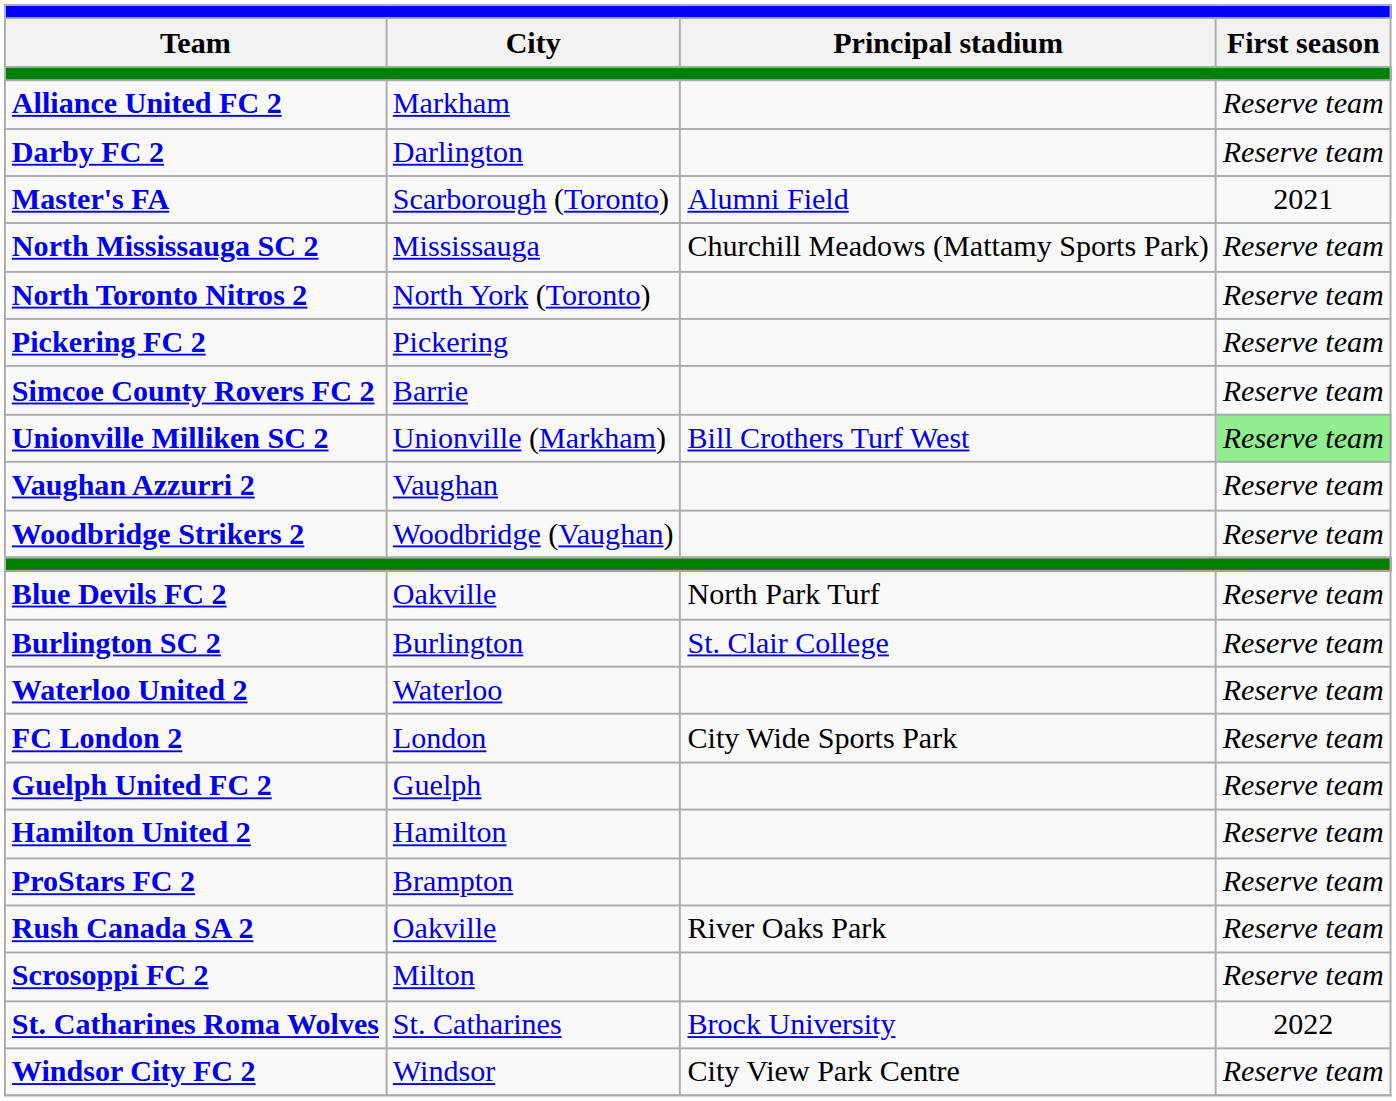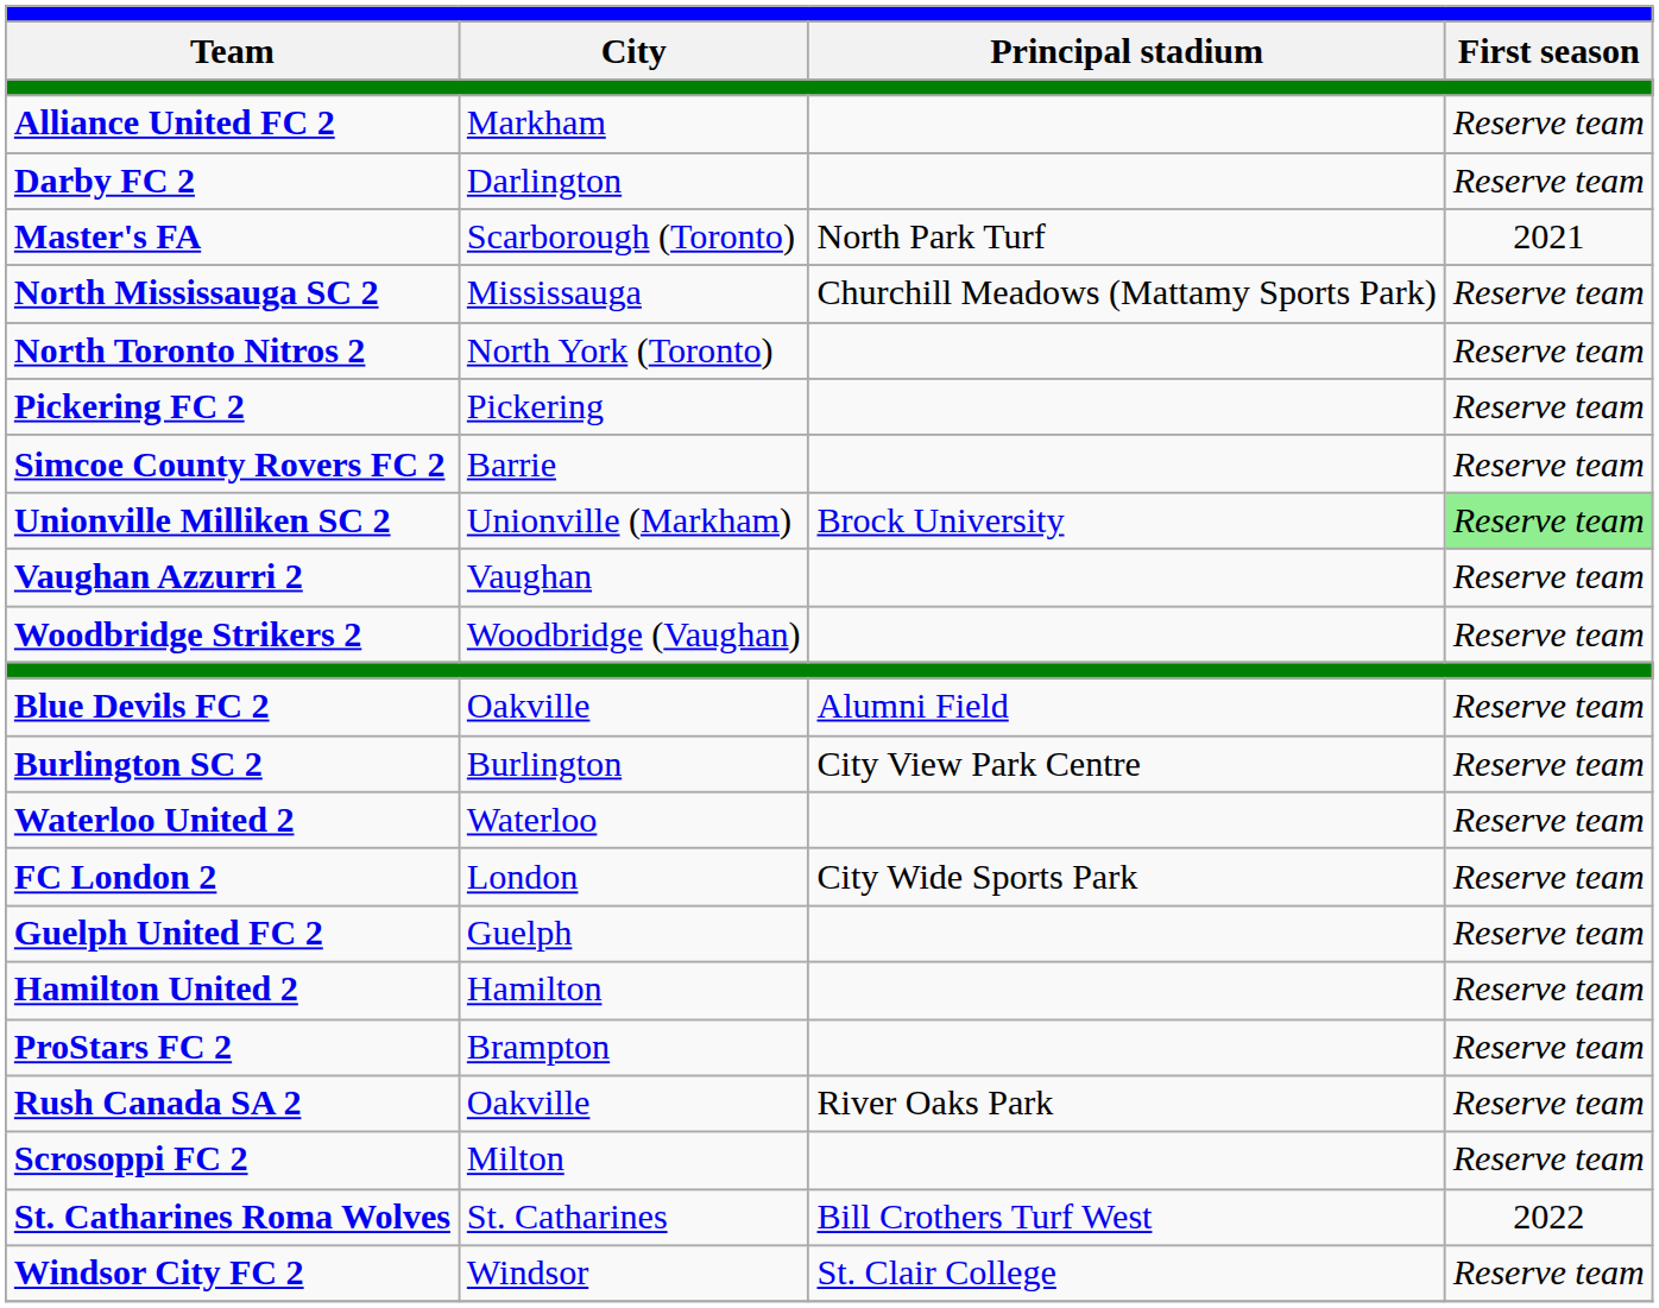 <table class="wikitable sortable">
 <tr>
 <th style="background:blue" colspan="6"></th>
 </tr>
 <tr>
 <th>Team</th>
 <th>City</th>
 <th>Principal stadium</th>
 <th>First season</th>
 </tr>
 <tr>
 <td style="background:green" colspan="6"></td>
 </tr>
 <tr>
 <td><strong><a href='#'>Alliance United FC 2</a></strong></td>
 <td><a href='#'>Markham</a></td>
 <td></td>
 <td><em>Reserve team</em></td>
 </tr>
 <tr>
 <td><strong><a href='#'>Darby FC 2</a></strong></td>
 <td><a href='#'>Darlington</a></td>
 <td></td>
 <td><em>Reserve team</em></td>
 </tr>
 <tr>
 <td><strong><a href='#'>Master's FA</a></strong></td>
 <td><a href='#'>Scarborough</a> (<a href='#'>Toronto</a>)</td>
-<td><a href='#'>Alumni Field</a></td>
+<td>North Park Turf</td>
 <td align=center>2021</td>
 </tr>
 <tr>
 <td><strong><a href='#'>North Mississauga SC 2</a></strong></td>
 <td><a href='#'>Mississauga</a></td>
 <td>Churchill Meadows (Mattamy Sports Park)</td>
 <td><em>Reserve team</em></td>
 </tr>
 <tr>
 <td><strong><a href='#'>North Toronto Nitros 2</a></strong></td>
 <td><a href='#'>North York</a> (<a href='#'>Toronto</a>)</td>
 <td></td>
 <td><em>Reserve team</em></td>
 </tr>
 <tr>
 <td><strong><a href='#'>Pickering FC 2</a></strong></td>
 <td><a href='#'>Pickering</a></td>
 <td></td>
 <td><em>Reserve team</em></td>
 </tr>
 <tr>
 <td><strong><a href='#'>Simcoe County Rovers FC 2</a></strong></td>
 <td><a href='#'>Barrie</a></td>
 <td></td>
 <td><em>Reserve team</em></td>
 </tr>
 <tr>
 <td><strong><a href='#'>Unionville Milliken SC 2</a></strong></td>
 <td><a href='#'>Unionville</a> (<a href='#'>Markham</a>)</td>
-<td><a href='#'>Bill Crothers Turf West</a></td>
+<td><a href='#'>Brock University</a></td>
 <td style="background: lightgreen;"><em>Reserve team</em></td>
 </tr>
 <tr>
 <td><strong><a href='#'>Vaughan Azzurri 2</a></strong></td>
 <td><a href='#'>Vaughan</a></td>
 <td></td>
 <td><em>Reserve team</em></td>
 </tr>
 <tr>
 <td><strong><a href='#'>Woodbridge Strikers 2</a></strong></td>
 <td><a href='#'>Woodbridge</a> (<a href='#'>Vaughan</a>)</td>
 <td></td>
 <td><em>Reserve team</em></td>
 </tr>
 <tr>
 <td style="background:green" colspan="6"></td>
 </tr>
 <tr>
 <td><strong><a href='#'>Blue Devils FC 2</a></strong></td>
 <td><a href='#'>Oakville</a></td>
-<td>North Park Turf</td>
+<td><a href='#'>Alumni Field</a></td>
 <td><em>Reserve team</em></td>
 </tr>
 <tr>
 <td><strong><a href='#'>Burlington SC 2</a></strong></td>
 <td><a href='#'>Burlington</a></td>
-<td><a href='#'>St. Clair College</a></td>
+<td>City View Park Centre</td>
 <td><em>Reserve team</em></td>
 </tr>
 <tr>
 <td><strong><a href='#'>Waterloo United 2</a></strong></td>
 <td><a href='#'>Waterloo</a></td>
 <td></td>
 <td><em>Reserve team</em></td>
 </tr>
 <tr>
 <td><strong><a href='#'>FC London 2</a></strong></td>
 <td><a href='#'>London</a></td>
 <td>City Wide Sports Park</td>
 <td><em>Reserve team</em></td>
 </tr>
 <tr>
 <td><strong><a href='#'>Guelph United FC 2</a></strong></td>
 <td><a href='#'>Guelph</a></td>
 <td></td>
 <td><em>Reserve team</em></td>
 </tr>
 <tr>
 <td><strong><a href='#'>Hamilton United 2</a></strong></td>
 <td><a href='#'>Hamilton</a></td>
 <td></td>
 <td><em>Reserve team</em></td>
 </tr>
 <tr>
 <td><strong><a href='#'>ProStars FC 2</a></strong></td>
 <td><a href='#'>Brampton</a></td>
 <td></td>
 <td><em>Reserve team</em></td>
 </tr>
 <tr>
 <td><strong><a href='#'>Rush Canada SA 2</a></strong></td>
 <td><a href='#'>Oakville</a></td>
 <td>River Oaks Park</td>
 <td><em>Reserve team</em></td>
 </tr>
 <tr>
 <td><strong><a href='#'>Scrosoppi FC 2</a></strong></td>
 <td><a href='#'>Milton</a></td>
 <td></td>
 <td><em>Reserve team</em></td>
 </tr>
 <tr>
 <td><strong><a href='#'>St. Catharines Roma Wolves</a></strong></td>
 <td><a href='#'>St. Catharines</a></td>
-<td><a href='#'>Brock University</a></td>
+<td><a href='#'>Bill Crothers Turf West</a></td>
 <td align=center>2022</td>
 </tr>
 <tr>
 <td><strong><a href='#'>Windsor City FC 2</a></strong></td>
 <td><a href='#'>Windsor</a></td>
-<td>City View Park Centre</td>
+<td><a href='#'>St. Clair College</a></td>
 <td><em>Reserve team</em></td>
 </tr>
 <tr>
 </tr>
 </table>
